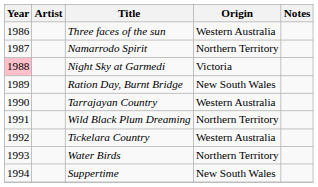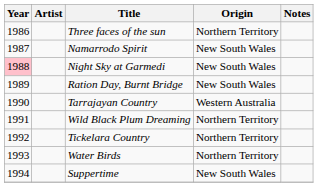 <table class="wikitable sortable">
 <tr>
 <th>Year</th>
 <th>Artist</th>
 <th>Title</th>
 <th>Origin</th>
 <th>Notes</th>
 </tr>
 <tr>
 <td>1986</td>
 <td></td>
 <td><em>Three faces of the sun </em></td>
-<td>Western Australia</td>
+<td>Northern Territory</td>
 <td></td>
 </tr>
 <tr>
 <td>1987</td>
 <td></td>
 <td><em>Namarrodo Spirit</em></td>
-<td>Northern Territory</td>
+<td>New South Wales</td>
 <td></td>
 </tr>
 <tr>
 <td style="background: pink;">1988</td>
 <td></td>
 <td><em>Night Sky at Garmedi</em></td>
-<td>Victoria</td>
+<td>New South Wales</td>
 <td></td>
 </tr>
 <tr>
 <td>1989</td>
 <td></td>
 <td><em>Ration Day, Burnt Bridge</em></td>
 <td>New South Wales</td>
 <td></td>
 </tr>
 <tr>
 <td>1990</td>
 <td></td>
 <td><em>Tarrajayan Country</em></td>
 <td>Western Australia</td>
 <td></td>
 </tr>
 <tr>
 <td>1991</td>
 <td></td>
 <td><em>Wild Black Plum Dreaming</em></td>
 <td>Northern Territory</td>
 <td></td>
 </tr>
 <tr>
 <td>1992</td>
 <td></td>
 <td><em>Tickelara Country</em></td>
-<td>Western Australia</td>
+<td>Northern Territory</td>
 <td></td>
 </tr>
 <tr>
 <td>1993</td>
 <td></td>
 <td><em>Water Birds</em></td>
 <td>Northern Territory</td>
 <td></td>
 </tr>
 <tr>
 <td>1994</td>
 <td></td>
 <td><em>Suppertime</em></td>
 <td>New South Wales</td>
 <td></td>
 </tr>
 <tr>
 </tr>
 </table>
